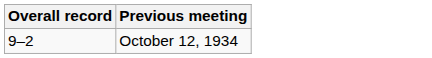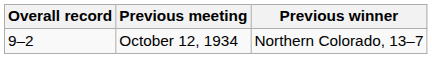 <table class="wikitable">
 <tr>
 <th>Overall record</th>
 <th>Previous meeting</th>
+<th>Previous winner</th>
 </tr>
 <tr>
 <td>9–2</td>
 <td>October 12, 1934</td>
+<td>Northern Colorado, 13–7</td>
 </tr>
 </table>
